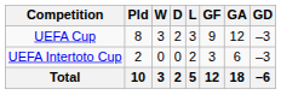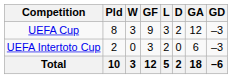 <table class="wikitable" style="text-align: center;">
 <tr>
 <th>Competition</th>
 <th>Pld</th>
 <th>W</th>
+<th>GF</th>
+<th>L</th>
 <th>D</th>
-<th>L</th>
-<th>GF</th>
 <th>GA</th>
 <th>GD</th>
 </tr>
 <tr>
 <td><a href='#'>UEFA Cup</a></td>
 <td>8</td>
 <td>3</td>
+<td>9</td>
+<td>3</td>
 <td>2</td>
-<td>3</td>
-<td>9</td>
 <td>12</td>
 <td>–3</td>
 </tr>
 <tr>
 <td><a href='#'>UEFA Intertoto Cup</a></td>
 <td>2</td>
 <td>0</td>
+<td>3</td>
+<td>2</td>
 <td>0</td>
-<td>2</td>
-<td>3</td>
 <td>6</td>
 <td>–3</td>
 </tr>
 <tr>
 <th>Total</th>
 <th>10</th>
 <th>3</th>
+<th>12</th>
+<th>5</th>
 <th>2</th>
-<th>5</th>
-<th>12</th>
 <th>18</th>
 <th>–6</th>
 </tr>
 </table>
